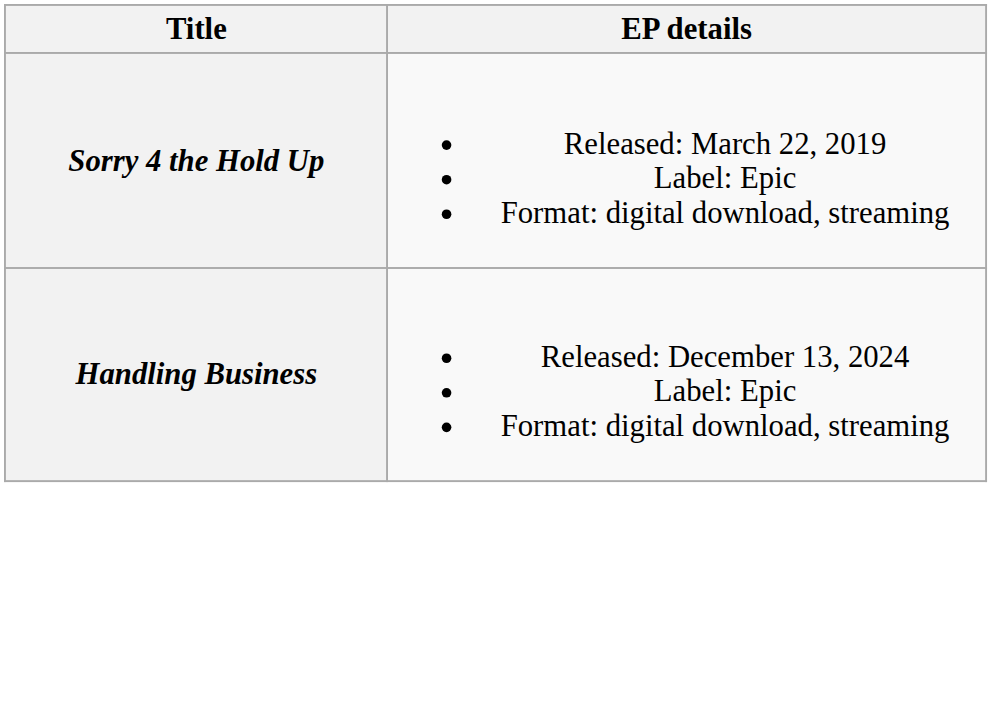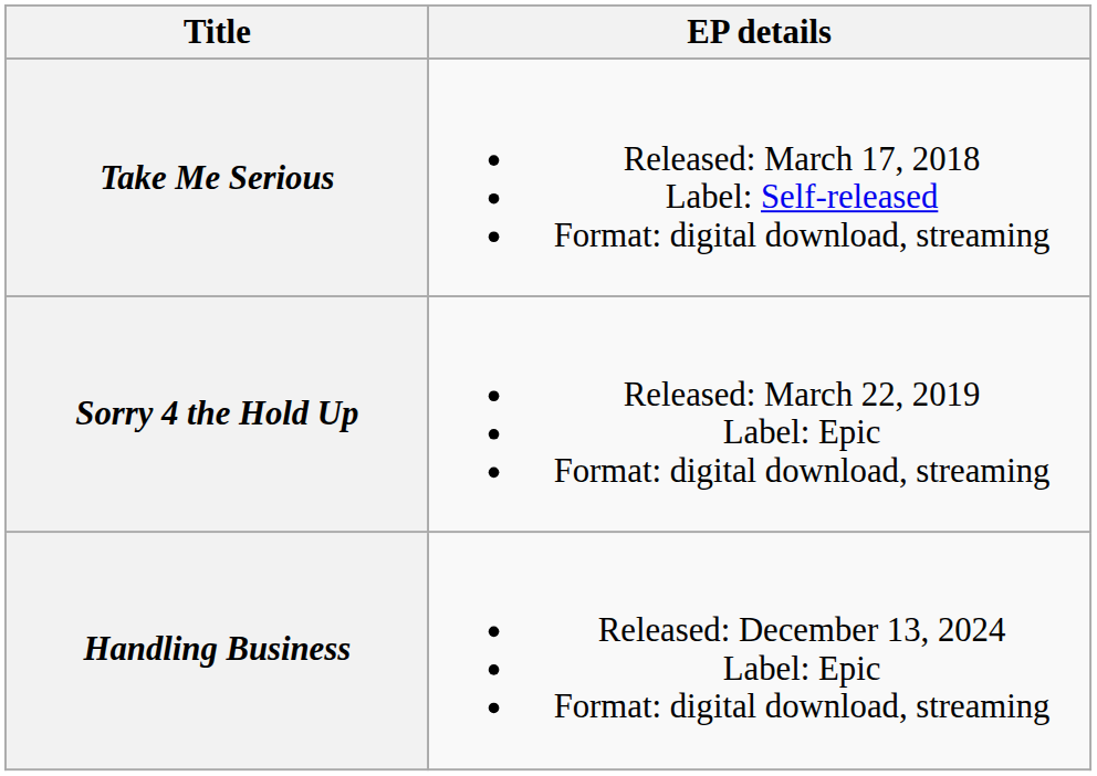 <table class="wikitable plainrowheaders" style="text-align: center;">
 <tr>
 <th scope="col" style="width:12em;">Title</th>
 <th scope="col" style="width:19em;">EP details</th>
+</tr>
+<tr>
+<th scope="row"><em>Take Me Serious</em></th>
+<td><br><ul><li>Released: March 17, 2018</li><li>Label: <a href='#'>Self-released</a></li><li>Format: digital download, streaming</li></ul></td>
 </tr>
 <tr>
 <th scope="row"><em>Sorry 4 the Hold Up</em></th>
 <td><br><ul><li>Released: March 22, 2019</li><li>Label: Epic</li><li>Format: digital download, streaming</li></ul></td>
 </tr>
 <tr>
 <th scope="row"><em>Handling Business</em></th>
 <td><br><ul><li>Released: December 13, 2024</li><li>Label: Epic</li><li>Format: digital download, streaming</li></ul></td>
 </tr>
 </table>
